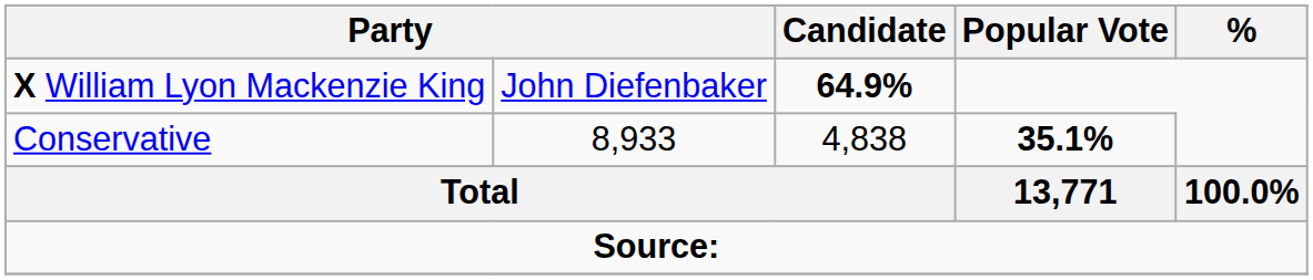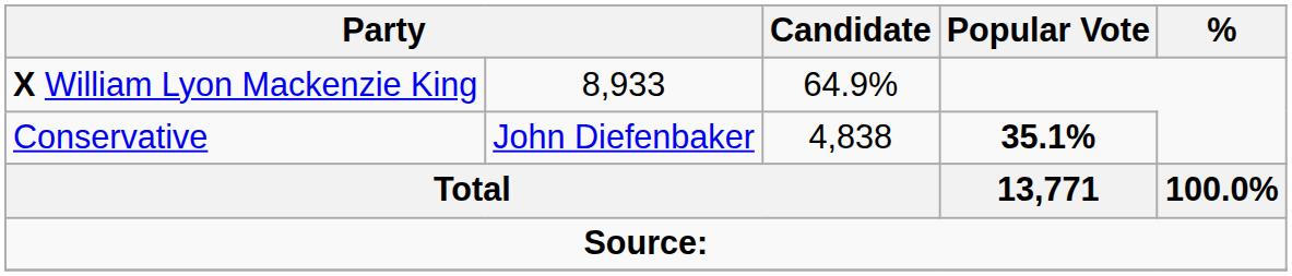 <table class="wikitable">
 <tr>
 <th colspan="2">Party</th>
 <th>Candidate</th>
 <th>Popular Vote</th>
 <th>%</th>
 </tr>
 <tr>
 <td> <strong>X</strong> <a href='#'>William Lyon Mackenzie King</a></td>
-<td><a href='#'>John Diefenbaker</a></td>
-<td align=center><strong>64.9%</strong></td>
+<td align=center>8,933</td>
+<td align=center>64.9%</td>
 </tr>
 <tr>
 <td><a href='#'>Conservative</a></td>
-<td align=center>8,933</td>
+<td><a href='#'>John Diefenbaker</a></td>
 <td align=center>4,838</td>
 <td align=center><strong>35.1%</strong></td>
 </tr>
 <tr>
 <th colspan=3 align=center>Total</th>
 <th align=center>13,771</th>
 <th align=center>100.0%</th>
 </tr>
 <tr>
 <td align="center" colspan=5><strong>Source:</strong> </td>
 </tr>
 <tr>
 </tr>
 </table>
